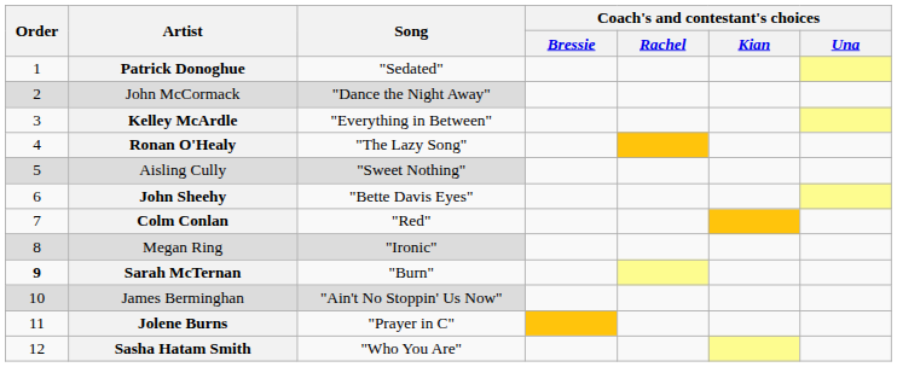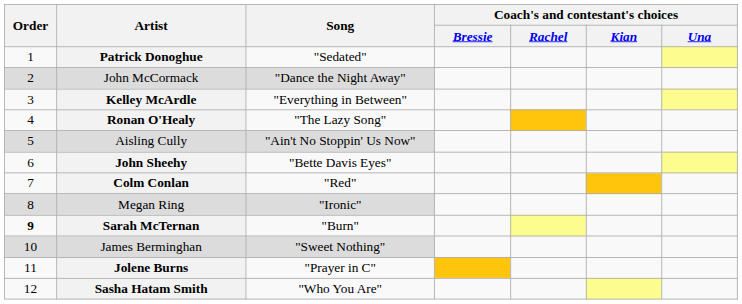 <table class="wikitable" style="text-align:center; width:100%;">
 <tr>
 <th scope="col" rowspan="2" width="5%">Order</th>
 <th scope="col" rowspan="2" width="20%">Artist</th>
 <th scope="col" rowspan="2" width="20%">Song</th>
 <th scope="col" colspan="4" width="32%">Coach's and contestant's choices</th>
 </tr>
 <tr>
 <th width="8%"><em><a href='#'>Bressie</a></em></th>
 <th width="8%"><em><a href='#'>Rachel</a></em></th>
 <th width="8%"><em><a href='#'>Kian</a></em></th>
 <th width="8%"><em><a href='#'>Una</a></em></th>
 </tr>
 <tr>
 <td>1</td>
 <th scope="row">Patrick Donoghue</th>
 <td>"Sedated"</td>
 <td><strong></strong></td>
 <td><strong></strong></td>
 <td><strong></strong></td>
 <td style="background-color:#fdfc8f;"><strong></strong></td>
 </tr>
 <tr>
 <td style="background-color:#DCDCDC;">2</td>
 <td style="background-color:#DCDCDC;">John McCormack</td>
 <td style="background-color:#DCDCDC;">"Dance the Night Away"</td>
 <td></td>
 <td></td>
 <td></td>
 <td></td>
 </tr>
 <tr>
 <td>3</td>
 <th scope="row">Kelley McArdle</th>
 <td>"Everything in Between"</td>
 <td></td>
 <td><strong></strong></td>
 <td><strong></strong></td>
 <td style="background-color:#fdfc8f;"><strong></strong></td>
 </tr>
 <tr>
 <td>4</td>
 <th scope="row">Ronan O'Healy</th>
 <td>"The Lazy Song"</td>
 <td></td>
 <td style="background-color:#FFC40C;"><strong></strong></td>
 <td></td>
 <td></td>
 </tr>
 <tr>
 <td style="background-color:#DCDCDC;">5</td>
 <td style="background-color:#DCDCDC;">Aisling Cully</td>
-<td style="background-color:#DCDCDC;">"Sweet Nothing"</td>
+<td style="background-color:#DCDCDC;">"Ain't No Stoppin' Us Now"</td>
 <td></td>
 <td></td>
 <td></td>
 <td></td>
 </tr>
 <tr>
 <td>6</td>
 <th scope="row">John Sheehy</th>
 <td>"Bette Davis Eyes"</td>
 <td></td>
 <td><strong></strong></td>
 <td><strong></strong></td>
 <td style="background-color:#fdfc8f;"><strong></strong></td>
 </tr>
 <tr>
 <td>7</td>
 <th scope="row">Colm Conlan</th>
 <td>"Red"</td>
 <td></td>
 <td></td>
 <td style="background-color:#FFC40C;"><strong></strong></td>
 <td></td>
 </tr>
 <tr>
 <td style="background-color:#DCDCDC;">8</td>
 <td style="background-color:#DCDCDC;">Megan Ring</td>
 <td style="background-color:#DCDCDC;">"Ironic"</td>
 <td></td>
 <td></td>
 <td></td>
 <td></td>
 </tr>
 <tr>
 <td><strong>9</strong></td>
 <th scope="row">Sarah McTernan</th>
 <td>"Burn"</td>
 <td><strong></strong></td>
 <td style="background-color:#fdfc8f;"><strong></strong></td>
 <td><strong></strong></td>
 <td><strong></strong></td>
 </tr>
 <tr>
 <td style="background-color:#DCDCDC;">10</td>
 <td style="background-color:#DCDCDC;">James Berminghan</td>
-<td style="background-color:#DCDCDC;">"Ain't No Stoppin' Us Now"</td>
+<td style="background-color:#DCDCDC;">"Sweet Nothing"</td>
 <td></td>
 <td></td>
 <td></td>
 <td></td>
 </tr>
 <tr>
 <td>11</td>
 <th scope="row">Jolene Burns</th>
 <td>"Prayer in C"</td>
 <td style="background-color:#FFC40C;"><strong></strong></td>
 <td></td>
 <td></td>
 <td></td>
 </tr>
 <tr>
 <td>12</td>
 <th scope="row">Sasha Hatam Smith</th>
 <td>"Who You Are"</td>
 <td></td>
 <td><strong></strong></td>
 <td style="background-color:#fdfc8f;"><strong></strong></td>
 <td></td>
 </tr>
 </table>
